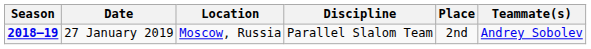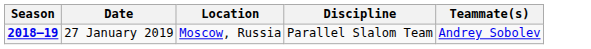 <table class="wikitable"  style="text-align:center; font-size:95%;">
 <tr>
 <th>Season</th>
 <th>Date</th>
 <th>Location</th>
 <th>Discipline</th>
-<th>Place</th>
 <th>Teammate(s)</th>
 </tr>
 <tr>
 <td align=center><strong><a href='#'>2018–19</a></strong></td>
 <td align=left>27 January 2019</td>
 <td align=left> <a href='#'>Moscow</a>, Russia</td>
 <td>Parallel Slalom Team</td>
-<td>2nd</td>
 <td><a href='#'>Andrey Sobolev</a></td>
 </tr>
 </table>
